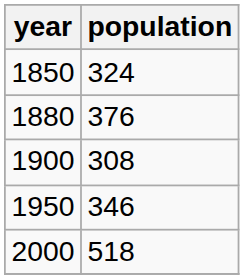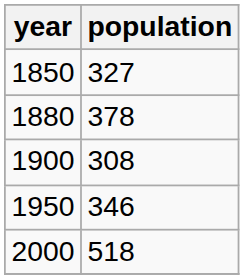 <table class="wikitable">
 <tr>
 <th>year</th>
 <th>population</th>
 </tr>
 <tr>
 <td>1850</td>
-<td>324</td>
+<td>327</td>
 </tr>
 <tr>
 <td>1880</td>
-<td>376</td>
+<td>378</td>
 </tr>
 <tr>
 <td>1900</td>
 <td>308</td>
 </tr>
 <tr>
 <td>1950</td>
 <td>346</td>
 </tr>
 <tr>
 <td>2000</td>
 <td>518</td>
 </tr>
 <tr>
 </tr>
 </table>
